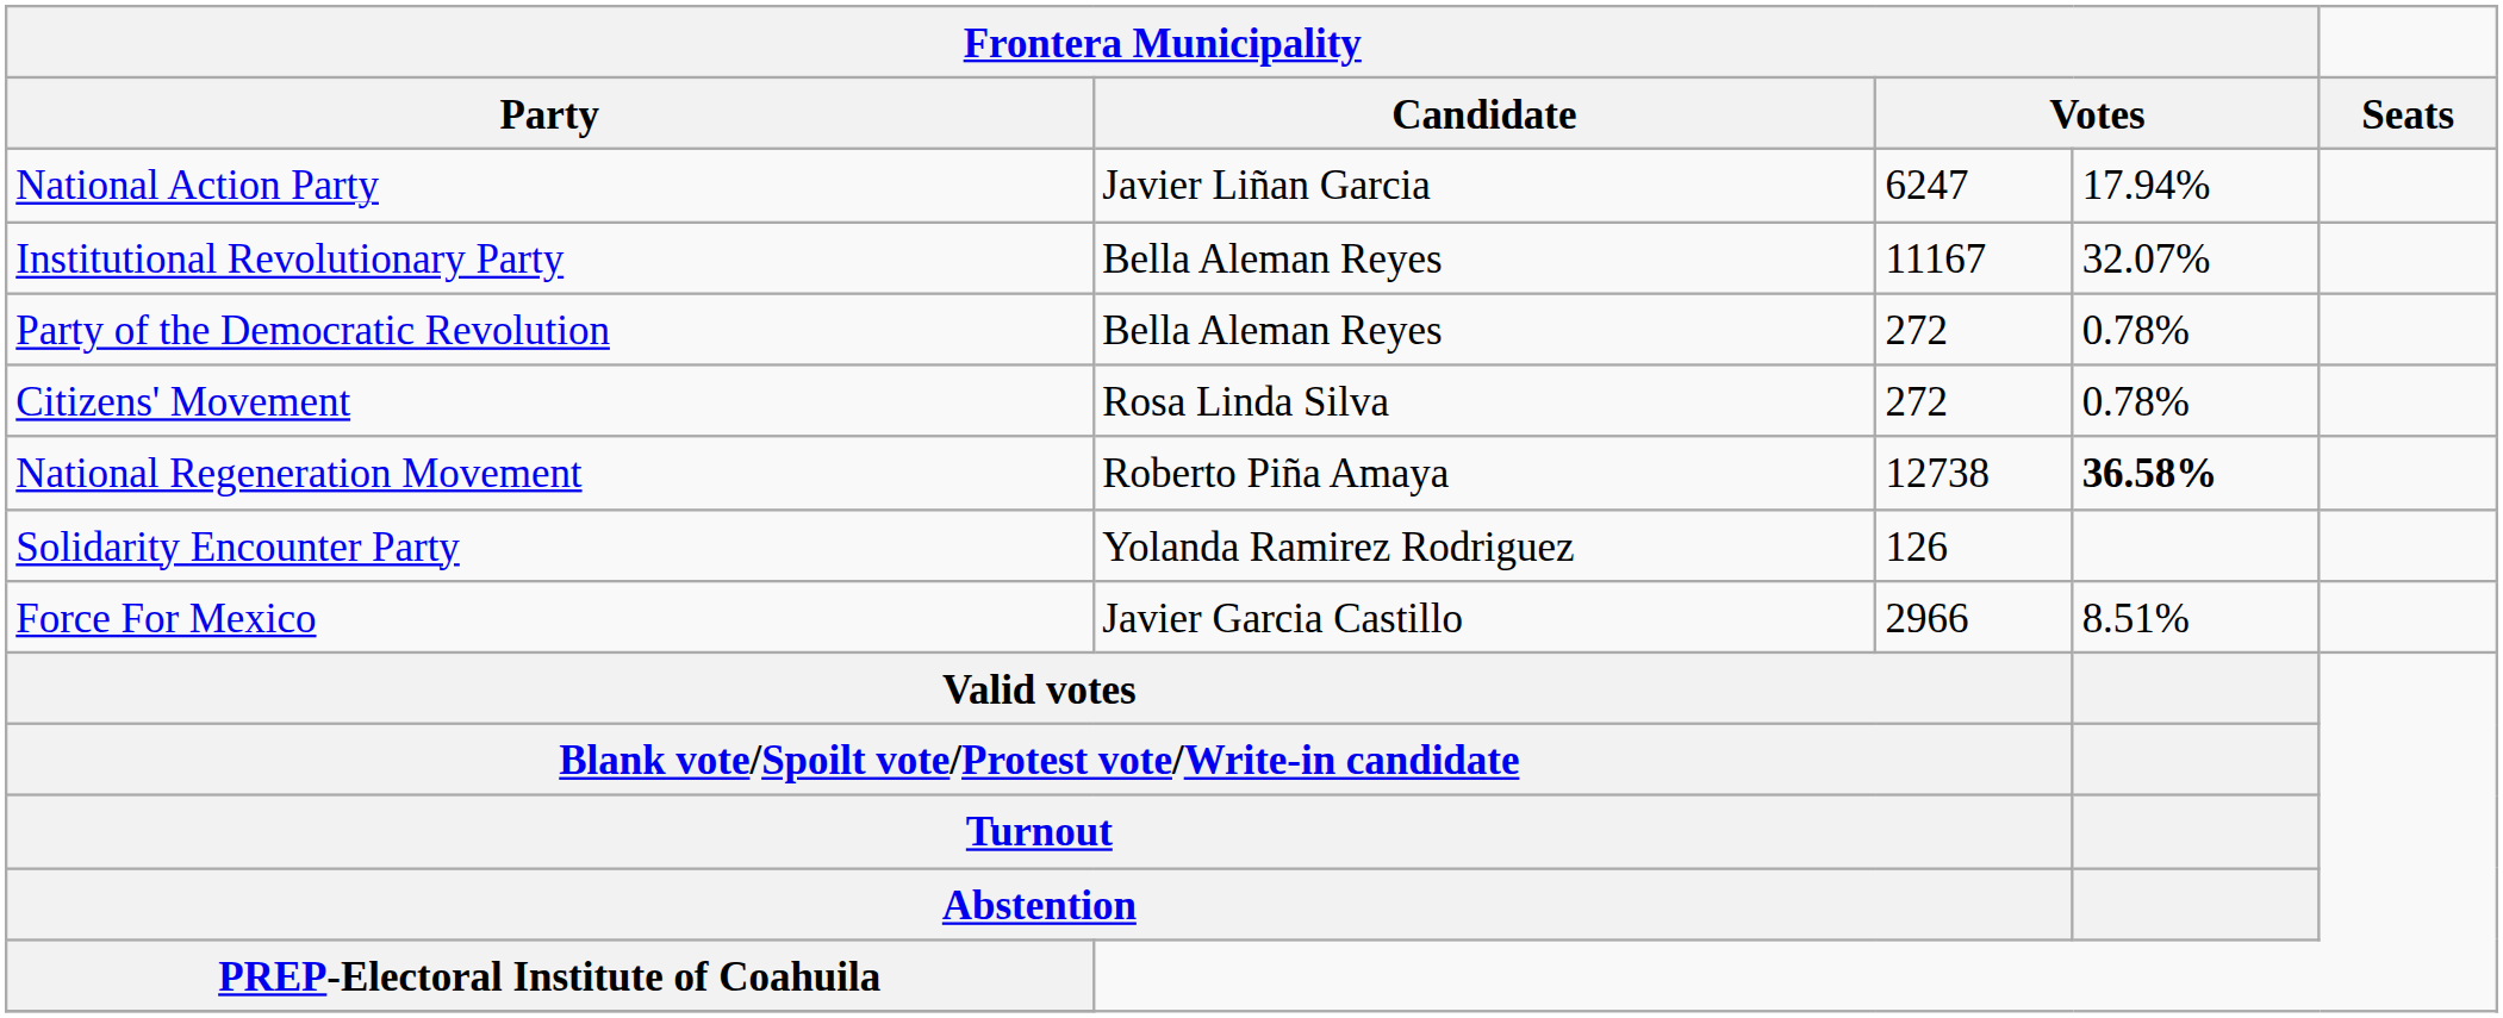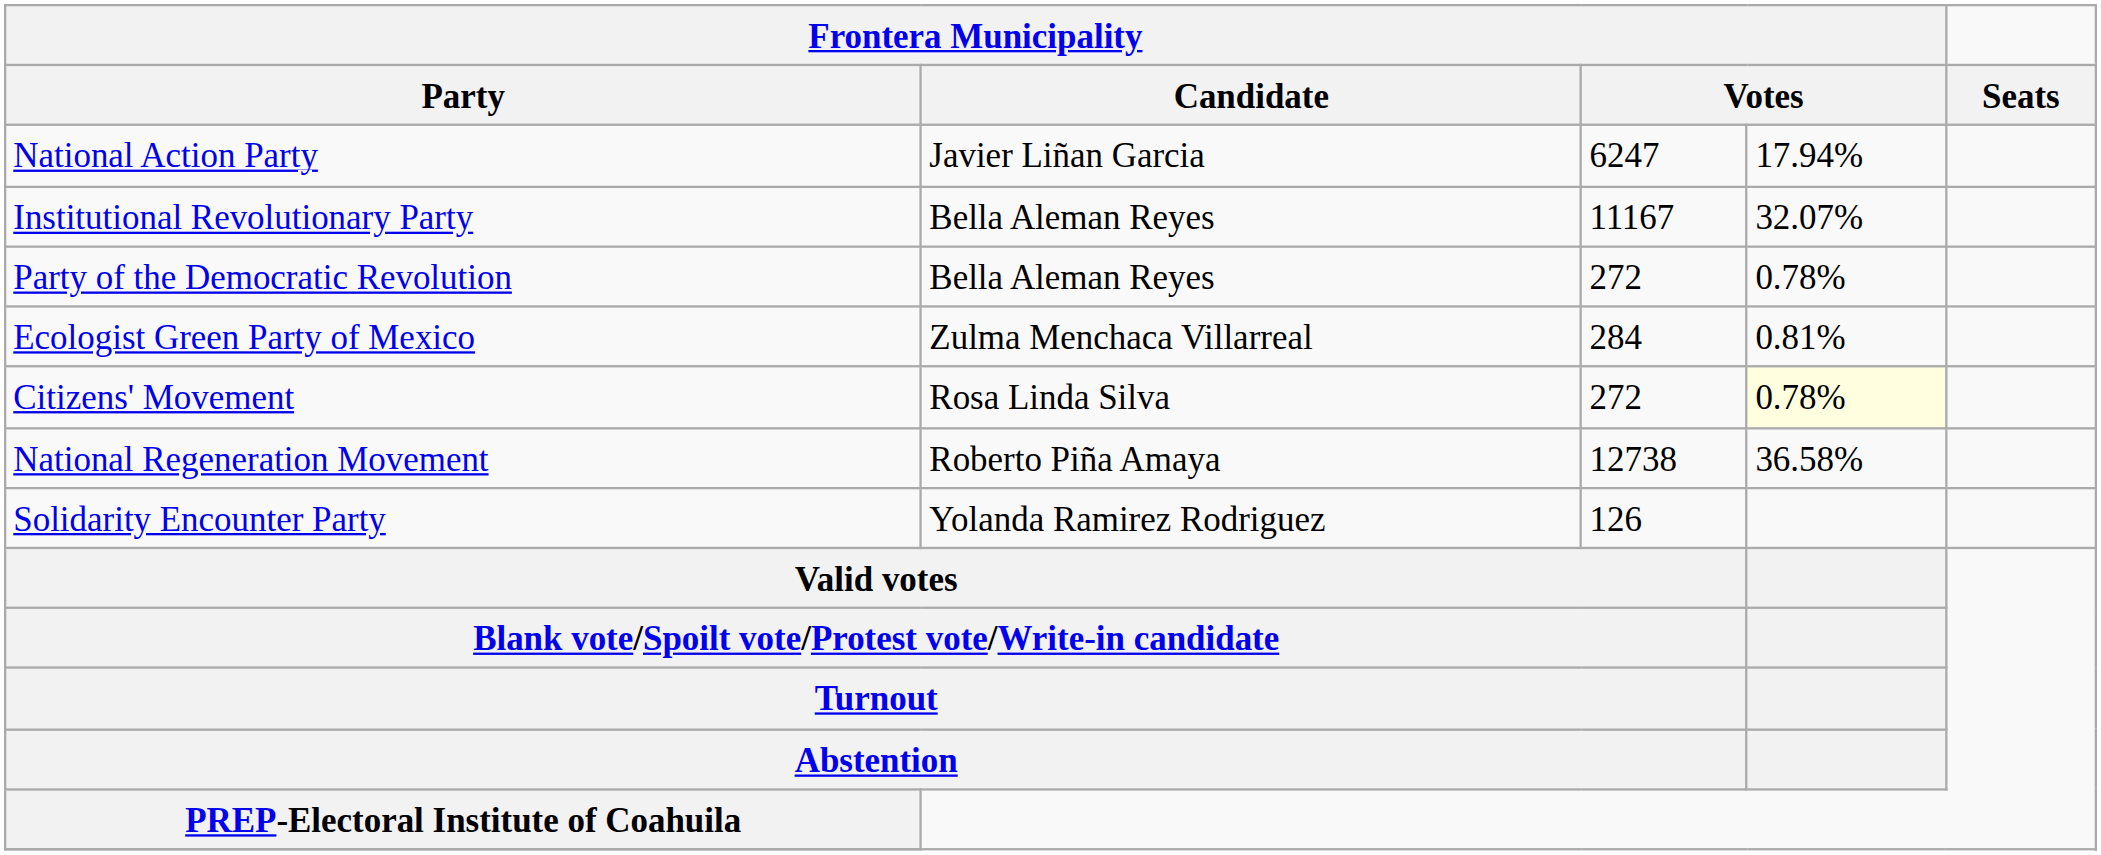 <table class="wikitable collapsible collapsed" style="font-size:95%; width:72%; line-height:126%; margin-bottom:0">
 <tr>
 <th Colspan = 4> <strong><a href='#'>Frontera Municipality</a></strong></th>
 </tr>
 <tr style="background:#efefef;">
 <th Colspan = 1><strong>Party</strong></th>
 <th Colspan = 1><strong>Candidate</strong></th>
 <th Colspan = 2><strong>Votes</strong></th>
 <th Colspan = 1><strong>Seats</strong></th>
 </tr>
 <tr>
 <td> <a href='#'>National Action Party</a></td>
 <td>Javier Liñan Garcia</td>
 <td>6247</td>
 <td>17.94%</td>
 <td></td>
 </tr>
 <tr>
 <td> <a href='#'>Institutional Revolutionary Party</a></td>
 <td>Bella Aleman Reyes</td>
 <td>11167</td>
 <td>32.07%</td>
 <td></td>
 </tr>
 <tr>
 <td> <a href='#'>Party of the Democratic Revolution</a></td>
 <td>Bella Aleman Reyes</td>
 <td>272</td>
 <td>0.78%</td>
 <td></td>
 </tr>
 <tr>
+<td> <a href='#'>Ecologist Green Party of Mexico</a></td>
+<td>Zulma Menchaca Villarreal</td>
+<td>284</td>
+<td>0.81%</td>
+<td></td>
+</tr>
+<tr>
 <td> <a href='#'>Citizens' Movement</a></td>
 <td>Rosa Linda Silva</td>
 <td>272</td>
-<td>0.78%</td>
+<td style="background: lightyellow;">0.78%</td>
 <td></td>
 </tr>
 <tr>
 <td> <a href='#'>National Regeneration Movement</a></td>
 <td>Roberto Piña Amaya</td>
 <td>12738</td>
-<td><strong>36.58%</strong></td>
+<td>36.58%</td>
 <td></td>
 </tr>
 <tr>
 <td> <a href='#'>Solidarity Encounter Party</a></td>
 <td>Yolanda Ramirez Rodriguez</td>
 <td>126</td>
 <td></td>
-<td></td>
-</tr>
-<tr>
-<td><a href='#'>Force For Mexico</a></td>
-<td>Javier Garcia Castillo</td>
-<td>2966</td>
-<td>8.51%</td>
 <td></td>
 </tr>
 <tr>
 <th Colspan = 3><strong>Valid votes</strong></th>
 <th></th>
 </tr>
 <tr>
 <th Colspan = 3><strong><a href='#'>Blank vote</a>/<a href='#'>Spoilt vote</a>/<a href='#'>Protest vote</a>/<a href='#'>Write-in candidate</a></strong></th>
 <th></th>
 </tr>
 <tr>
 <th Colspan = 3><strong><a href='#'>Turnout</a></strong></th>
 <th></th>
 </tr>
 <tr>
 <th Colspan = 3><strong><a href='#'>Abstention</a></strong></th>
 <th></th>
 </tr>
 <tr>
 <th Colspan =><a href='#'>PREP</a>-Electoral Institute of Coahuila</th>
 </tr>
 <tr>
 </tr>
 </table>
